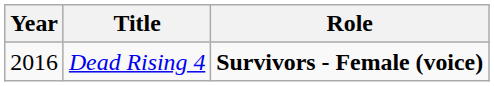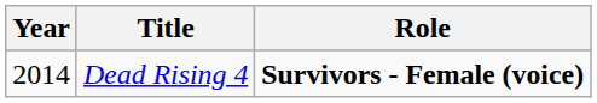 <table class="wikitable sortable">
 <tr>
 <th>Year</th>
 <th>Title</th>
 <th>Role</th>
 </tr>
 <tr>
-<td>2016</td>
+<td>2014</td>
 <td><em><a href='#'>Dead Rising 4</a></em></td>
 <td><strong>Survivors - Female (voice)</strong></td>
 </tr>
 </table>
